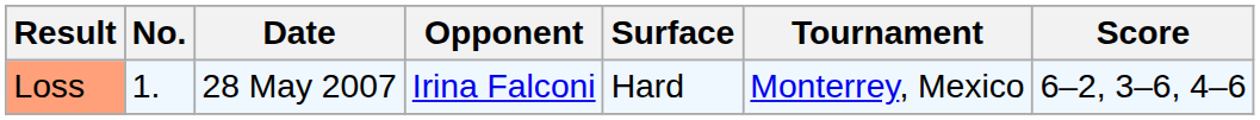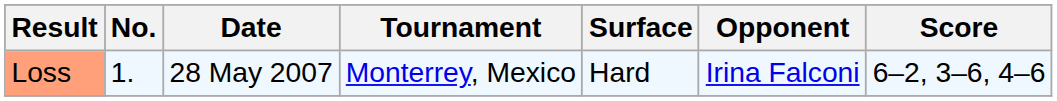 <table class="sortable wikitable" style=font-size:97%>
 <tr>
 <th>Result</th>
 <th>No.</th>
 <th>Date</th>
+<th>Tournament</th>
+<th>Surface</th>
 <th>Opponent</th>
-<th>Surface</th>
-<th>Tournament</th>
 <th>Score</th>
 </tr>
 <tr bgcolor=f0f8ff>
 <td style="background:#ffa07a;">Loss</td>
 <td>1.</td>
 <td>28 May 2007</td>
+<td><a href='#'>Monterrey</a>, Mexico</td>
+<td>Hard</td>
 <td> <a href='#'>Irina Falconi</a></td>
-<td>Hard</td>
-<td><a href='#'>Monterrey</a>, Mexico</td>
 <td>6–2, 3–6, 4–6</td>
 </tr>
 </table>
